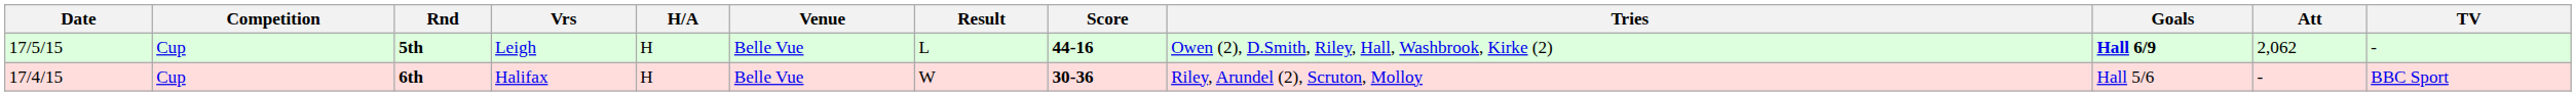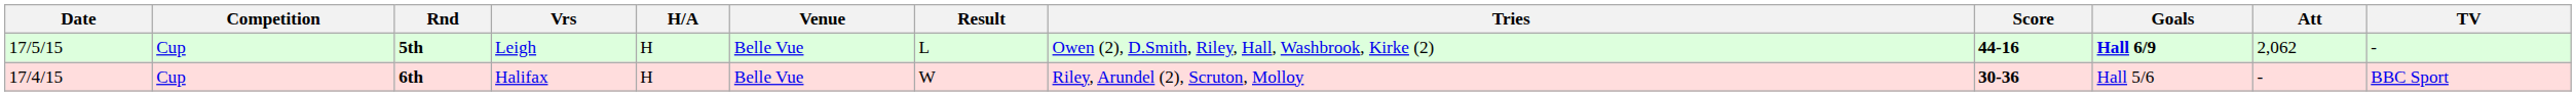 <table class="wikitable"  style="font-size:85%; width:100%;">
 <tr>
 <th>Date</th>
 <th>Competition</th>
 <th>Rnd</th>
 <th>Vrs</th>
 <th>H/A</th>
 <th>Venue</th>
 <th>Result</th>
+<th>Tries</th>
 <th>Score</th>
-<th>Tries</th>
 <th>Goals</th>
 <th>Att</th>
 <th>TV</th>
 </tr>
 <tr style="background:#ddffdd;" width=20 | >
 <td>17/5/15</td>
 <td><a href='#'>Cup</a></td>
 <td><strong>5th</strong></td>
 <td><a href='#'>Leigh</a></td>
 <td>H</td>
 <td><a href='#'>Belle Vue</a></td>
 <td>L</td>
+<td><a href='#'>Owen</a> (2), <a href='#'>D.Smith</a>, <a href='#'>Riley</a>, <a href='#'>Hall</a>, <a href='#'>Washbrook</a>, <a href='#'>Kirke</a> (2)</td>
 <td><strong>44-16</strong></td>
-<td><a href='#'>Owen</a> (2), <a href='#'>D.Smith</a>, <a href='#'>Riley</a>, <a href='#'>Hall</a>, <a href='#'>Washbrook</a>, <a href='#'>Kirke</a> (2)</td>
 <td><strong><a href='#'>Hall</a> 6/9</strong></td>
 <td>2,062</td>
 <td>-</td>
 </tr>
 <tr style="background:#ffdddd;" width=20 | >
 <td>17/4/15</td>
 <td><a href='#'>Cup</a></td>
 <td><strong>6th</strong></td>
 <td><a href='#'>Halifax</a></td>
 <td>H</td>
 <td><a href='#'>Belle Vue</a></td>
 <td>W</td>
+<td><a href='#'>Riley</a>, <a href='#'>Arundel</a> (2), <a href='#'>Scruton</a>, <a href='#'>Molloy</a></td>
 <td><strong>30-36</strong></td>
-<td><a href='#'>Riley</a>, <a href='#'>Arundel</a> (2), <a href='#'>Scruton</a>, <a href='#'>Molloy</a></td>
 <td><a href='#'>Hall</a> 5/6</td>
 <td>-</td>
 <td><a href='#'>BBC Sport</a></td>
 </tr>
 </table>
